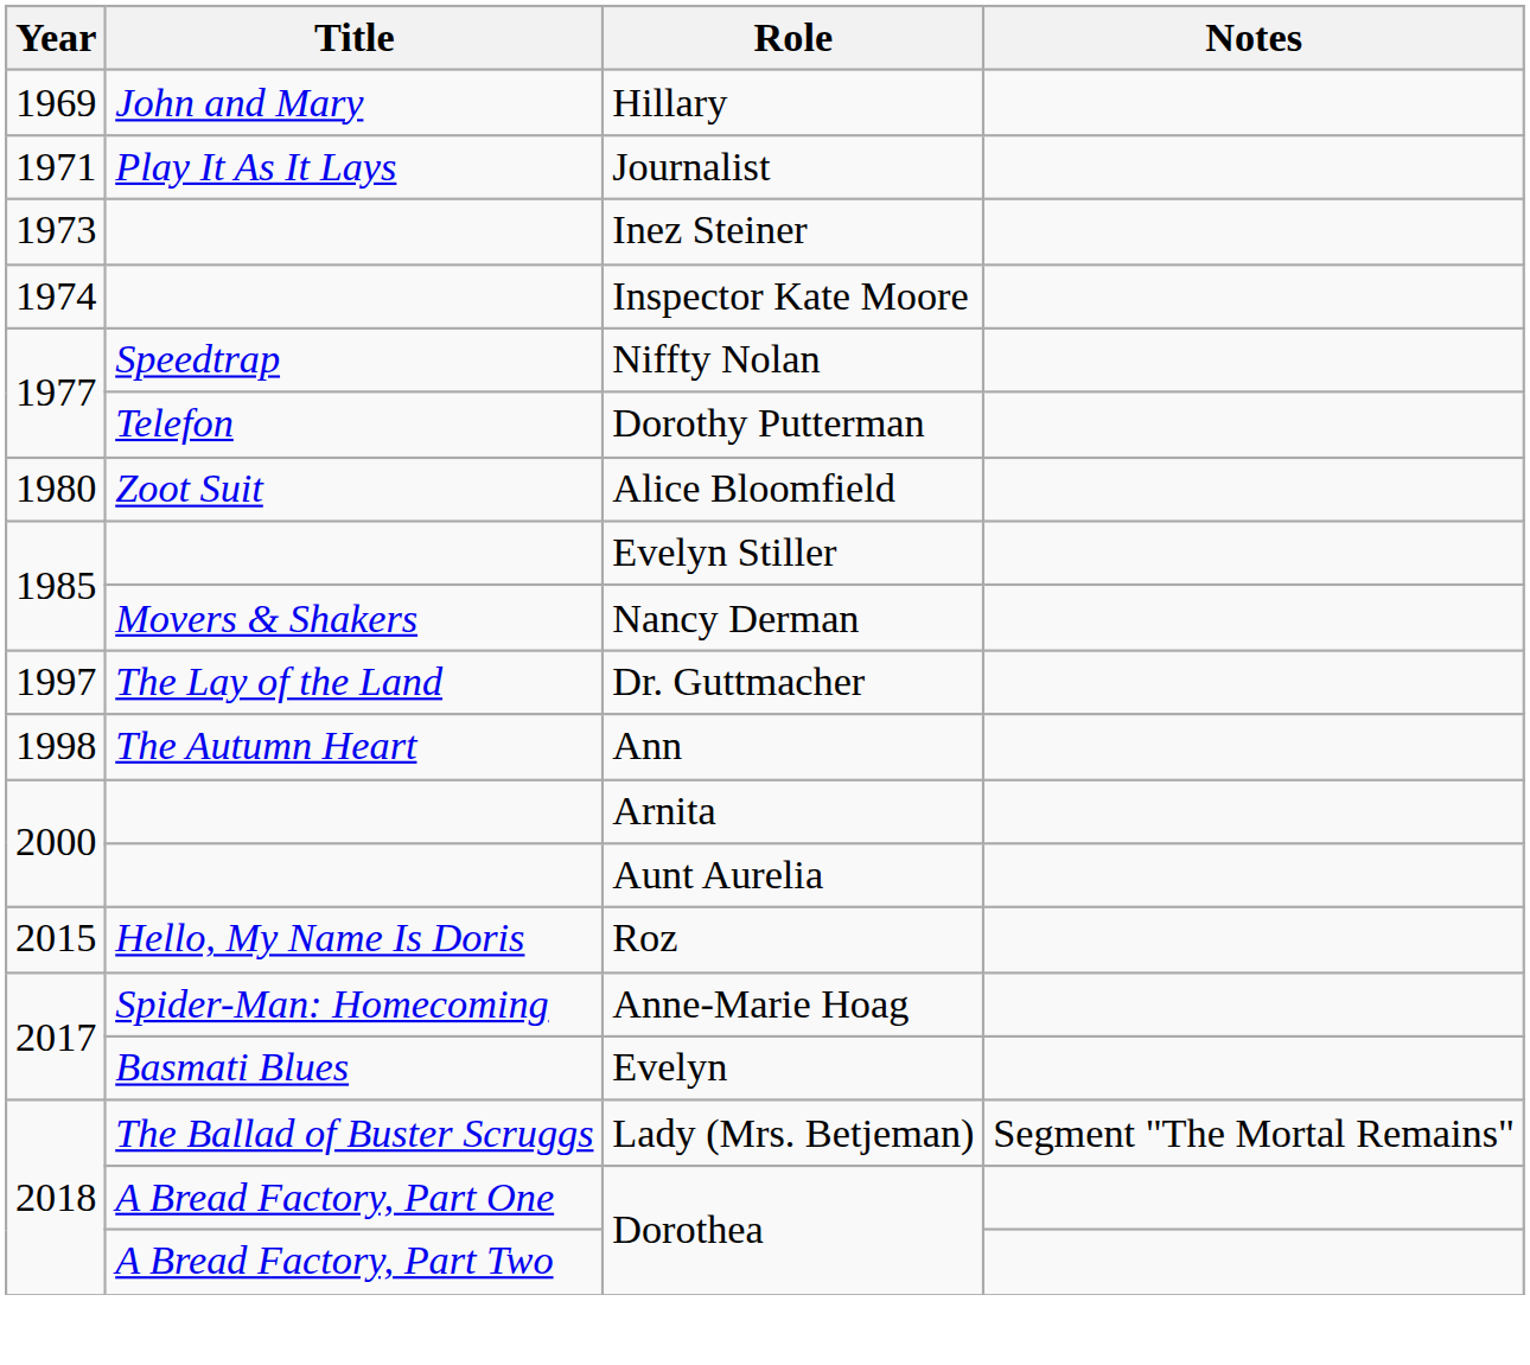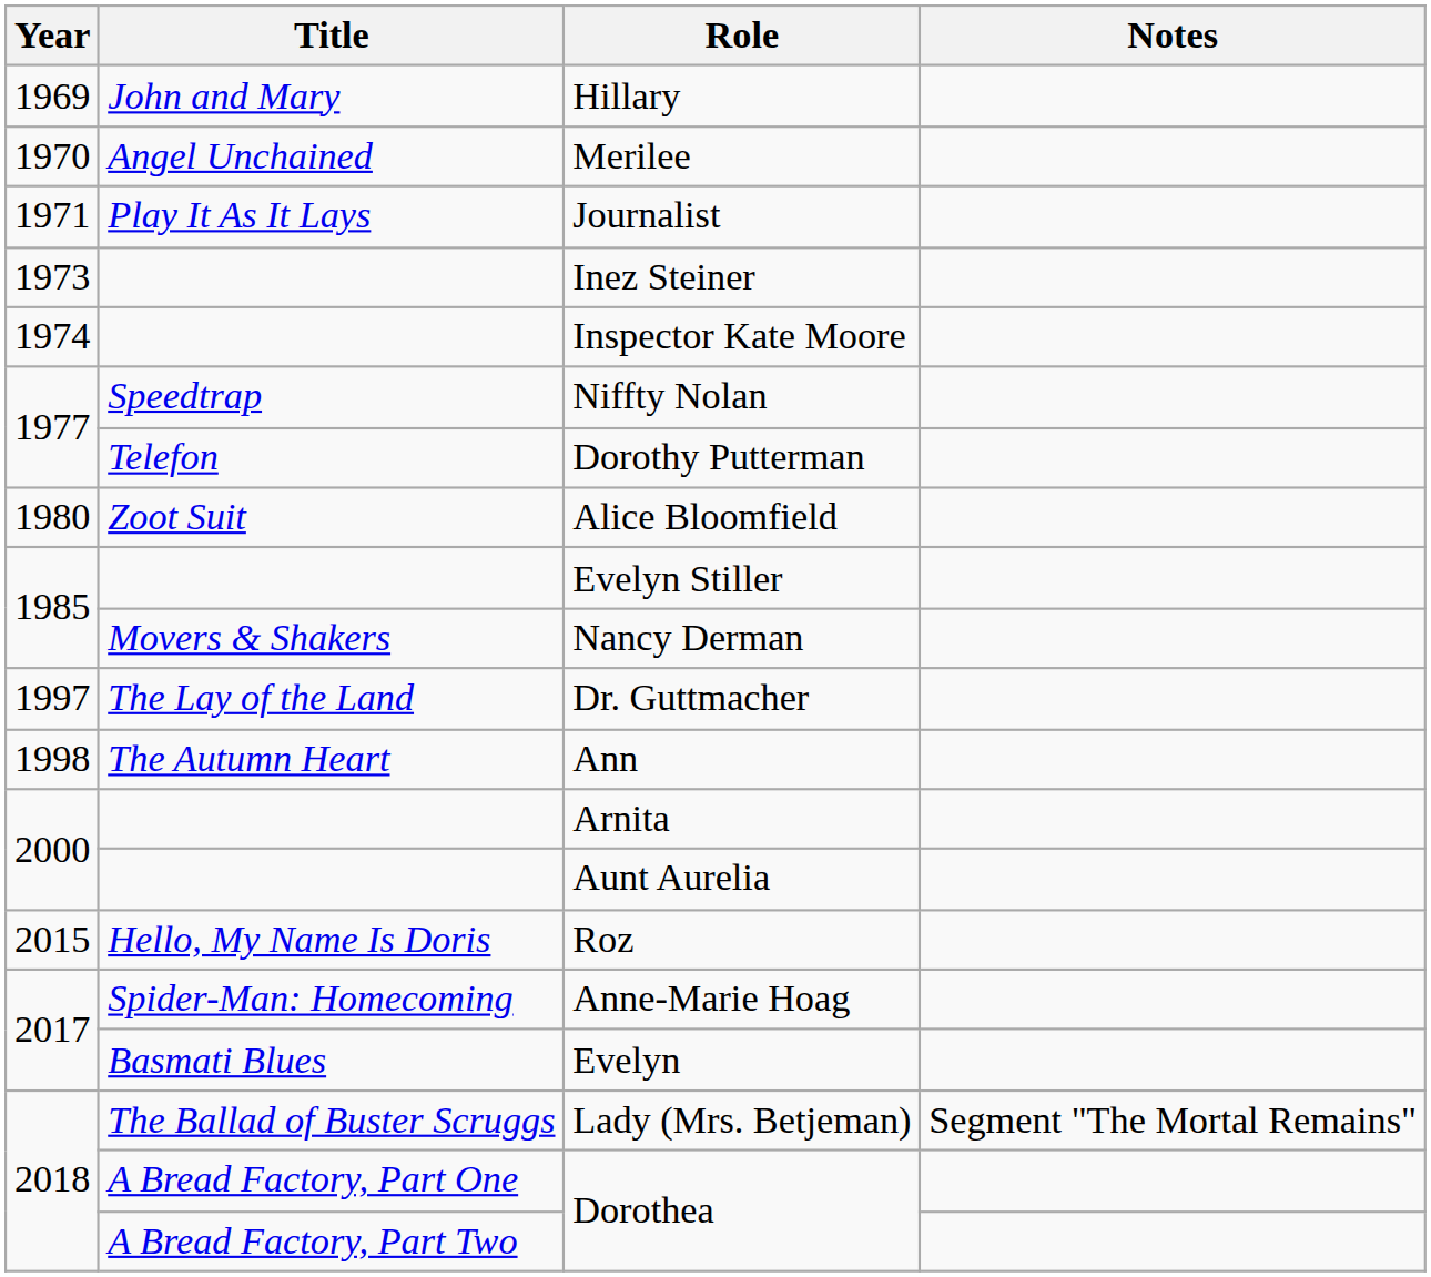 <table class="wikitable sortable">
 <tr>
 <th>Year</th>
 <th>Title</th>
 <th>Role</th>
 <th class="unsortable">Notes</th>
 </tr>
 <tr>
 <td>1969</td>
 <td><em><a href='#'>John and Mary</a></em></td>
 <td>Hillary</td>
+<td></td>
+</tr>
+<tr>
+<td>1970</td>
+<td><em><a href='#'>Angel Unchained</a></em></td>
+<td>Merilee</td>
 <td></td>
 </tr>
 <tr>
 <td>1971</td>
 <td><em><a href='#'>Play It As It Lays</a></em></td>
 <td>Journalist</td>
 <td></td>
 </tr>
 <tr>
 <td>1973</td>
 <td><em></em></td>
 <td>Inez Steiner</td>
 <td></td>
 </tr>
 <tr>
 <td>1974</td>
 <td><em></em></td>
 <td>Inspector Kate Moore</td>
 <td></td>
 </tr>
 <tr>
 <td rowspan="2">1977</td>
 <td><em><a href='#'>Speedtrap</a></em></td>
 <td>Niffty Nolan</td>
 <td></td>
 </tr>
 <tr>
 <td><em><a href='#'>Telefon</a></em></td>
 <td>Dorothy Putterman</td>
 <td></td>
 </tr>
 <tr>
 <td>1980</td>
 <td><em><a href='#'>Zoot Suit</a></em></td>
 <td>Alice Bloomfield</td>
 <td></td>
 </tr>
 <tr>
 <td rowspan="2">1985</td>
 <td><em></em></td>
 <td>Evelyn Stiller</td>
 <td></td>
 </tr>
 <tr>
 <td><em><a href='#'>Movers & Shakers</a></em></td>
 <td>Nancy Derman</td>
 <td></td>
 </tr>
 <tr>
 <td>1997</td>
 <td><em><a href='#'>The Lay of the Land</a></em></td>
 <td>Dr. Guttmacher</td>
 <td></td>
 </tr>
 <tr>
 <td>1998</td>
 <td><em><a href='#'>The Autumn Heart</a></em></td>
 <td>Ann</td>
 <td></td>
 </tr>
 <tr>
 <td rowspan="2">2000</td>
 <td><em></em></td>
 <td>Arnita</td>
 <td></td>
 </tr>
 <tr>
 <td><em></em></td>
 <td>Aunt Aurelia</td>
 <td></td>
 </tr>
 <tr>
 <td>2015</td>
 <td><em><a href='#'>Hello, My Name Is Doris</a></em></td>
 <td>Roz</td>
 <td></td>
 </tr>
 <tr>
 <td rowspan="2">2017</td>
 <td><em><a href='#'>Spider-Man: Homecoming</a></em></td>
 <td>Anne-Marie Hoag</td>
 <td></td>
 </tr>
 <tr>
 <td><em><a href='#'>Basmati Blues</a></em></td>
 <td>Evelyn</td>
 <td></td>
 </tr>
 <tr>
 <td rowspan="3">2018</td>
 <td><em><a href='#'>The Ballad of Buster Scruggs</a></em></td>
 <td>Lady (Mrs. Betjeman)</td>
 <td>Segment "The Mortal Remains"</td>
 </tr>
 <tr>
 <td><em><a href='#'>A Bread Factory, Part One</a></em></td>
 <td rowspan="2">Dorothea</td>
 <td></td>
 </tr>
 <tr>
 <td><em><a href='#'>A Bread Factory, Part Two</a></em></td>
 <td></td>
 </tr>
 </table>
